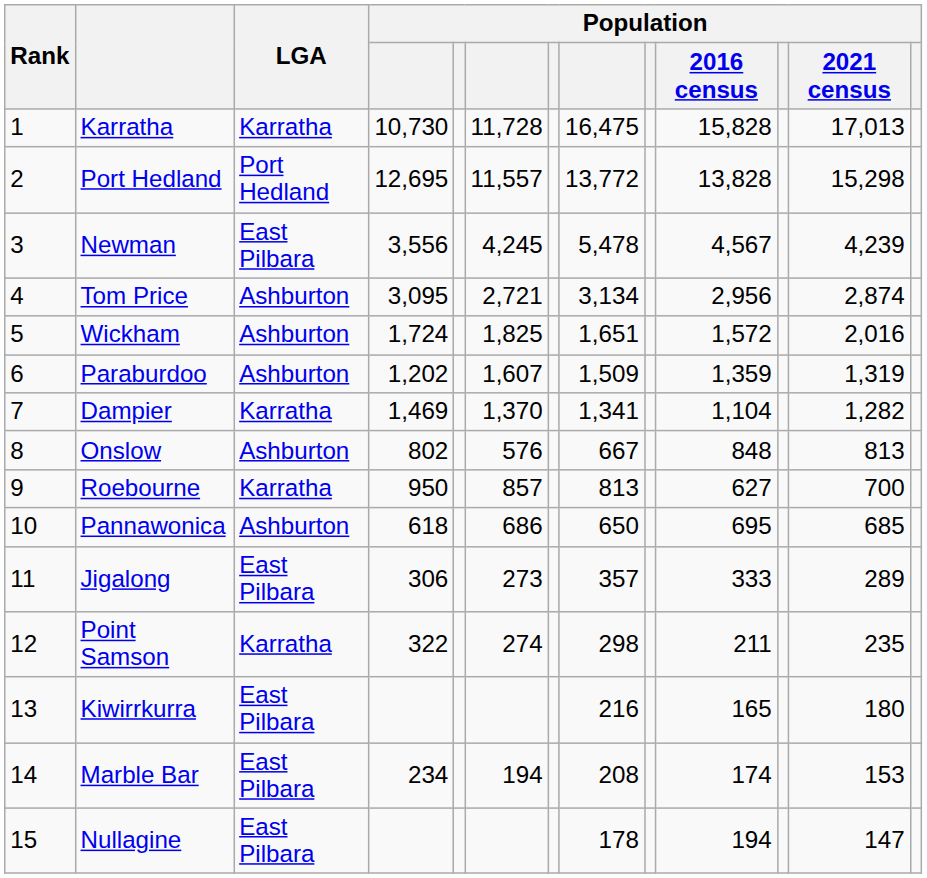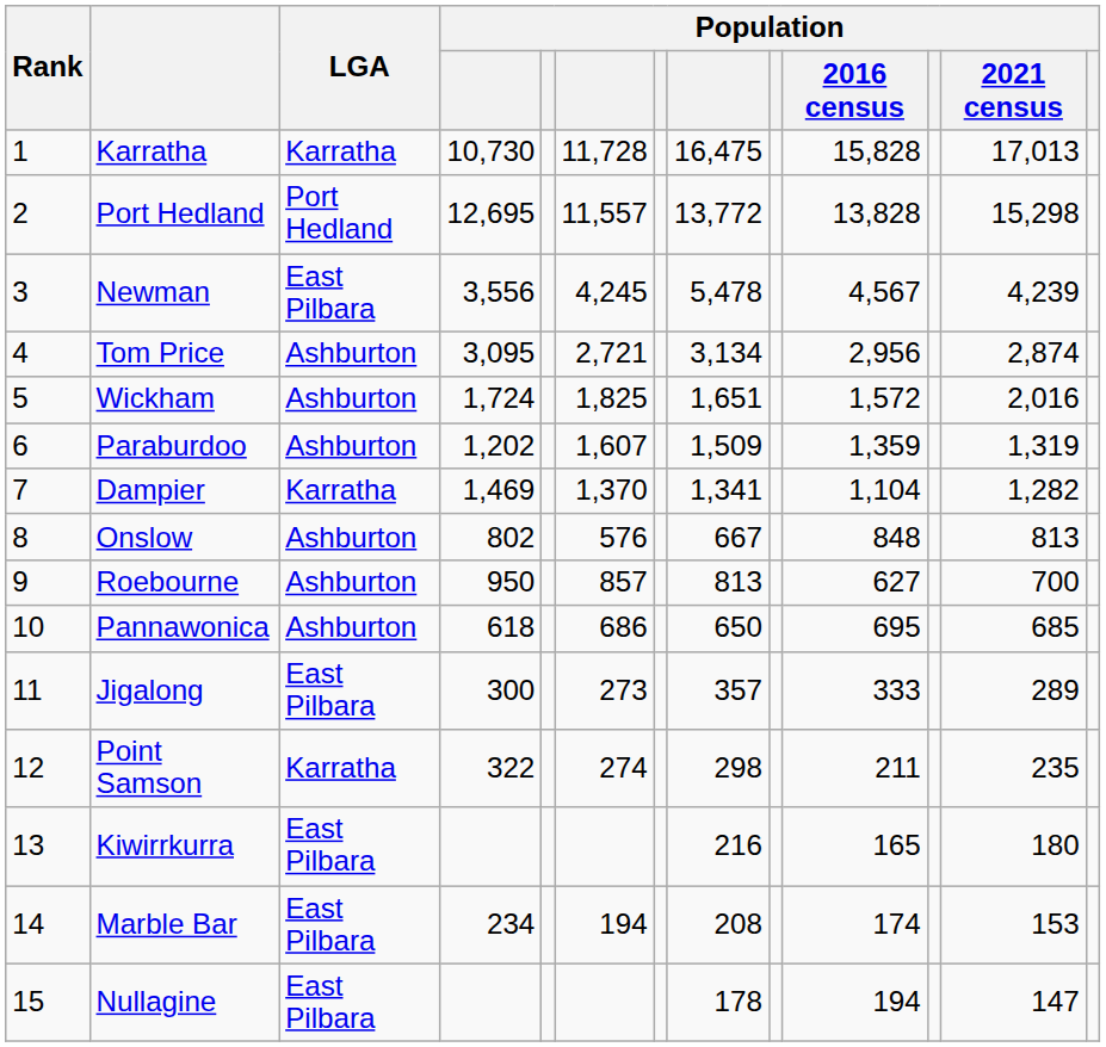 <table class="wikitable sortable">
 <tr>
 <th rowspan=2>Rank</th>
 <th rowspan=2></th>
 <th rowspan=2>LGA</th>
 <th colspan="10">Population</th>
 </tr>
 <tr>
 <th></th>
 <th></th>
 <th></th>
 <th></th>
 <th></th>
 <th></th>
 <th><a href='#'>2016 census</a></th>
 <th></th>
 <th><a href='#'>2021 census</a></th>
 <th></th>
 </tr>
 <tr>
 <td>1</td>
 <td><a href='#'>Karratha</a></td>
 <td><a href='#'>Karratha</a></td>
 <td align="right">10,730</td>
 <td></td>
 <td align=right>11,728</td>
 <td></td>
 <td align=right>16,475</td>
 <td></td>
 <td align=right>15,828</td>
 <td></td>
 <td align=right>17,013</td>
 <td></td>
 </tr>
 <tr>
 <td>2</td>
 <td><a href='#'>Port Hedland</a></td>
 <td><a href='#'>Port Hedland</a></td>
 <td align="right">12,695</td>
 <td></td>
 <td align="right">11,557</td>
 <td></td>
 <td align="right">13,772</td>
 <td></td>
 <td align="right">13,828</td>
 <td></td>
 <td align="right">15,298</td>
 <td></td>
 </tr>
 <tr>
 <td>3</td>
 <td><a href='#'>Newman</a></td>
 <td><a href='#'>East Pilbara</a></td>
 <td align="right">3,556</td>
 <td></td>
 <td align="right">4,245</td>
 <td></td>
 <td align="right">5,478</td>
 <td></td>
 <td align="right">4,567</td>
 <td></td>
 <td align="right">4,239</td>
 <td></td>
 </tr>
 <tr>
 <td>4</td>
 <td><a href='#'>Tom Price</a></td>
 <td><a href='#'>Ashburton</a></td>
 <td align="right">3,095</td>
 <td></td>
 <td align=right>2,721</td>
 <td></td>
 <td align=right>3,134</td>
 <td></td>
 <td align=right>2,956</td>
 <td></td>
 <td align=right>2,874</td>
 <td></td>
 </tr>
 <tr>
 <td>5</td>
 <td><a href='#'>Wickham</a></td>
 <td><a href='#'>Ashburton</a></td>
 <td align="right">1,724</td>
 <td></td>
 <td align="right">1,825</td>
 <td></td>
 <td align="right">1,651</td>
 <td></td>
 <td align="right">1,572</td>
 <td></td>
 <td align="right">2,016</td>
 <td></td>
 </tr>
 <tr>
 <td>6</td>
 <td><a href='#'>Paraburdoo</a></td>
 <td><a href='#'>Ashburton</a></td>
 <td align="right">1,202</td>
 <td></td>
 <td align=right>1,607</td>
 <td></td>
 <td align=right>1,509</td>
 <td></td>
 <td align=right>1,359</td>
 <td></td>
 <td align=right>1,319</td>
 <td></td>
 </tr>
 <tr>
 <td>7</td>
 <td><a href='#'>Dampier</a></td>
 <td><a href='#'>Karratha</a></td>
 <td align="right">1,469</td>
 <td></td>
 <td align="right">1,370</td>
 <td></td>
 <td align="right">1,341</td>
 <td></td>
 <td align="right">1,104</td>
 <td></td>
 <td align="right">1,282</td>
 <td></td>
 </tr>
 <tr>
 <td>8</td>
 <td><a href='#'>Onslow</a></td>
 <td><a href='#'>Ashburton</a></td>
 <td align="right">802</td>
 <td></td>
 <td align="right">576</td>
 <td></td>
 <td align="right">667</td>
 <td></td>
 <td align="right">848</td>
 <td></td>
 <td align="right">813</td>
 <td></td>
 </tr>
 <tr>
 <td>9</td>
 <td><a href='#'>Roebourne</a></td>
-<td><a href='#'>Karratha</a></td>
+<td><a href='#'>Ashburton</a></td>
 <td align="right">950</td>
 <td></td>
 <td align="right">857</td>
 <td></td>
 <td align="right">813</td>
 <td></td>
 <td align="right">627</td>
 <td></td>
 <td align="right">700</td>
 <td></td>
 </tr>
 <tr>
 <td>10</td>
 <td><a href='#'>Pannawonica</a></td>
 <td><a href='#'>Ashburton</a></td>
 <td align="right">618</td>
 <td></td>
 <td align="right">686</td>
 <td></td>
 <td align="right">650</td>
 <td></td>
 <td align="right">695</td>
 <td></td>
 <td align="right">685</td>
 <td></td>
 </tr>
 <tr>
 <td>11</td>
 <td><a href='#'>Jigalong</a></td>
 <td><a href='#'>East Pilbara</a></td>
-<td align="right">306</td>
+<td align="right">300</td>
 <td></td>
 <td align="right">273</td>
 <td></td>
 <td align="right">357</td>
 <td></td>
 <td align="right">333</td>
 <td></td>
 <td align="right">289</td>
 <td></td>
 </tr>
 <tr>
 <td>12</td>
 <td><a href='#'>Point Samson</a></td>
 <td><a href='#'>Karratha</a></td>
 <td align="right">322</td>
 <td></td>
 <td align="right">274</td>
 <td></td>
 <td align="right">298</td>
 <td></td>
 <td align="right">211</td>
 <td></td>
 <td align="right">235</td>
 <td></td>
 </tr>
 <tr>
 <td>13</td>
 <td><a href='#'>Kiwirrkurra</a></td>
 <td><a href='#'>East Pilbara</a></td>
 <td></td>
 <td></td>
 <td></td>
 <td></td>
 <td align="right">216</td>
 <td></td>
 <td align="right">165</td>
 <td></td>
 <td align="right">180</td>
 <td></td>
 </tr>
 <tr>
 <td>14</td>
 <td><a href='#'>Marble Bar</a></td>
 <td><a href='#'>East Pilbara</a></td>
 <td align="right">234</td>
 <td></td>
 <td align="right">194</td>
 <td></td>
 <td align="right">208</td>
 <td></td>
 <td align="right">174</td>
 <td></td>
 <td align="right">153</td>
 <td></td>
 </tr>
 <tr>
 <td>15</td>
 <td><a href='#'>Nullagine</a></td>
 <td><a href='#'>East Pilbara</a></td>
 <td></td>
 <td></td>
 <td></td>
 <td></td>
 <td align="right">178</td>
 <td></td>
 <td align="right">194</td>
 <td></td>
 <td align="right">147</td>
 <td></td>
 </tr>
 </table>
